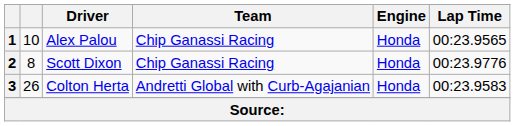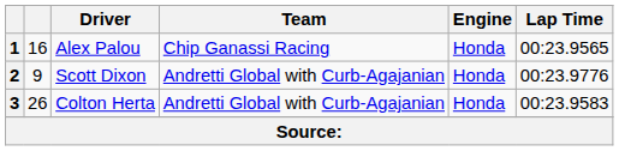 <table class="wikitable" style="font-size:95%;">
 <tr>
 </tr>
 <tr>
 <th></th>
 <th></th>
 <th>Driver</th>
 <th>Team</th>
 <th>Engine</th>
 <th>Lap Time</th>
 </tr>
 <tr>
 <th>1</th>
-<td align="center">10</td>
+<td align="center">16</td>
 <td> <a href='#'>Alex Palou</a></td>
 <td><a href='#'>Chip Ganassi Racing</a></td>
 <td><a href='#'>Honda</a></td>
 <td>00:23.9565</td>
 </tr>
 <tr>
 <th>2</th>
-<td align="center">8</td>
+<td align="center">9</td>
 <td> <a href='#'>Scott Dixon</a> <strong></strong></td>
-<td><a href='#'>Chip Ganassi Racing</a></td>
+<td><a href='#'>Andretti Global</a> with <a href='#'>Curb-Agajanian</a></td>
 <td><a href='#'>Honda</a></td>
 <td>00:23.9776</td>
 </tr>
 <tr>
 <th>3</th>
 <td align="center">26</td>
 <td> <a href='#'>Colton Herta</a></td>
 <td><a href='#'>Andretti Global</a> with <a href='#'>Curb-Agajanian</a></td>
 <td><a href='#'>Honda</a></td>
 <td>00:23.9583</td>
 </tr>
 <tr>
 </tr>
 <tr class="sortbottom">
 <th colspan="6">Source:</th>
 </tr>
 </table>
